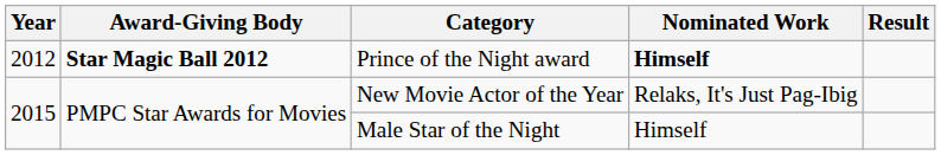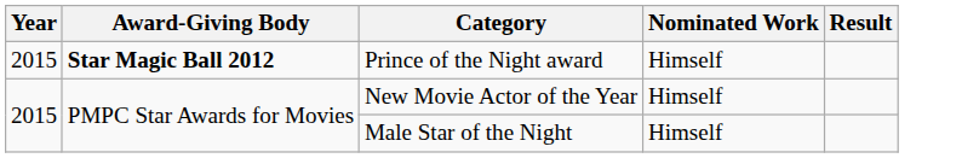 <table class="wikitable">
 <tr>
 <th>Year</th>
 <th>Award-Giving Body</th>
 <th>Category</th>
 <th>Nominated Work</th>
 <th>Result</th>
 </tr>
 <tr>
-<td>2012</td>
+<td>2015</td>
 <td><strong>Star Magic Ball 2012</strong></td>
 <td>Prince of the Night award</td>
-<td><strong>Himself</strong></td>
+<td>Himself</td>
 <td></td>
 </tr>
 <tr>
 <td rowspan=2>2015</td>
 <td rowspan=2>PMPC Star Awards for Movies</td>
 <td>New Movie Actor of the Year</td>
-<td>Relaks, It's Just Pag-Ibig</td>
+<td>Himself</td>
 <td></td>
 </tr>
 <tr>
 <td>Male Star of the Night</td>
 <td>Himself</td>
 <td></td>
 </tr>
 </table>
